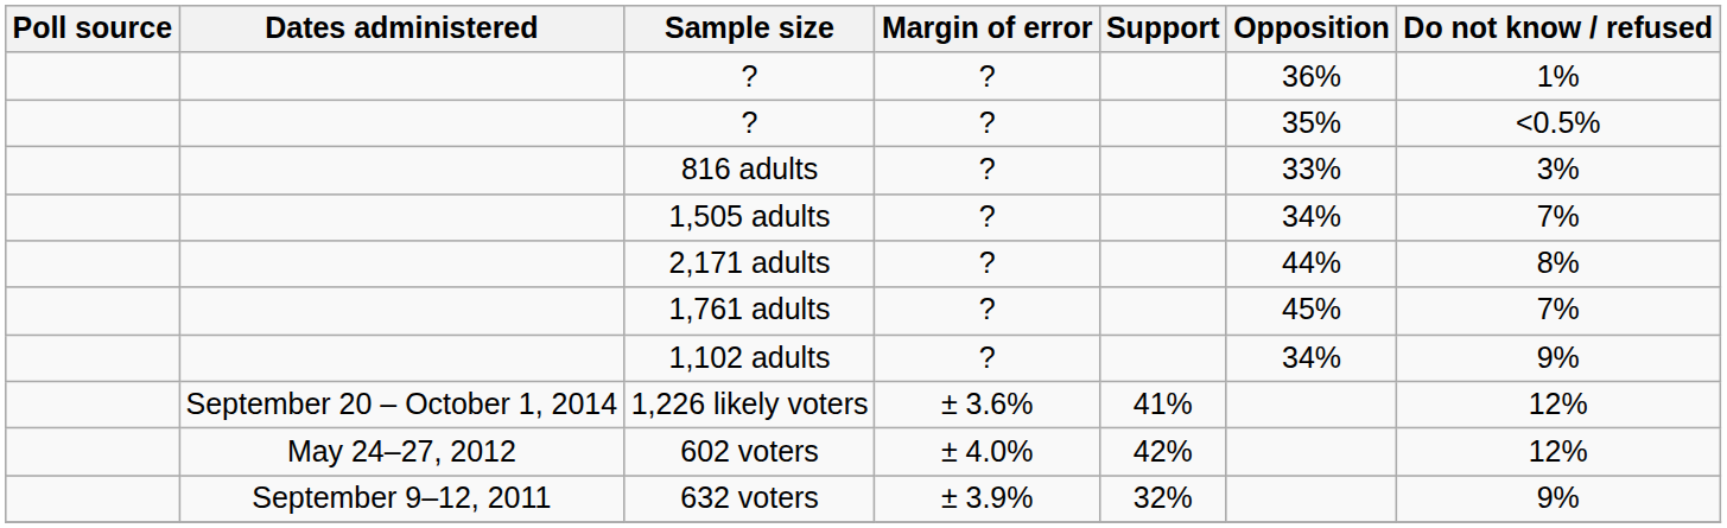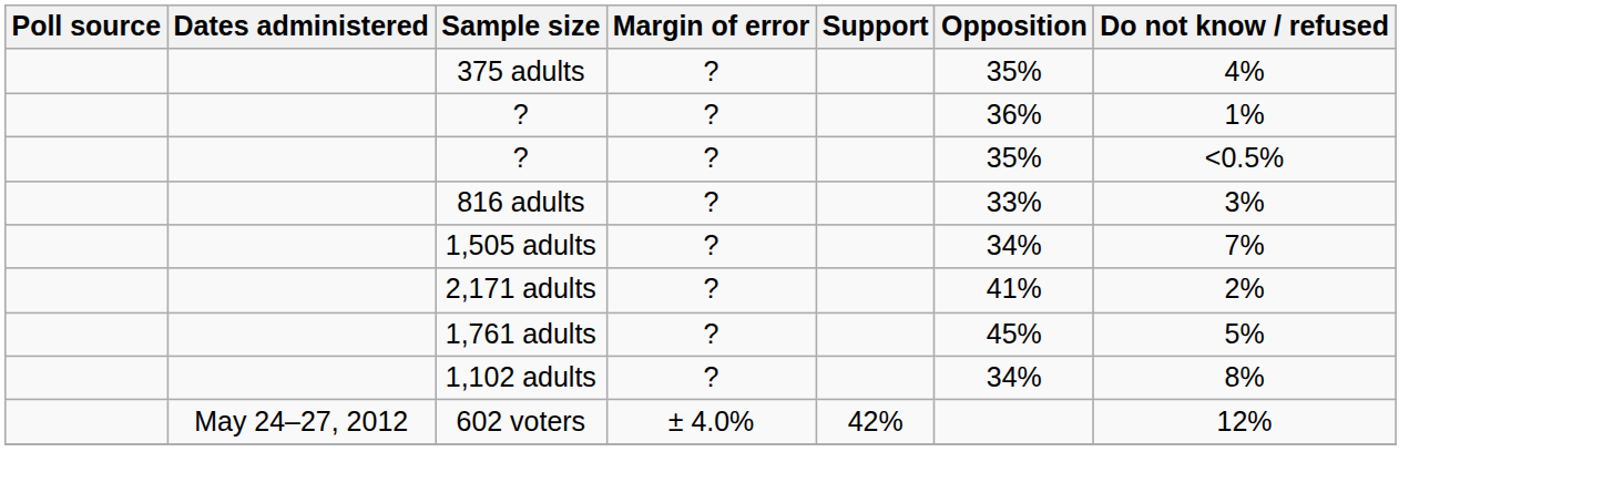 <table class="wikitable" style="text-align: center">
 <tr>
 <th>Poll source</th>
 <th>Dates administered</th>
 <th>Sample size</th>
 <th>Margin of error</th>
 <th>Support</th>
 <th>Opposition</th>
 <th>Do not know / refused</th>
+</tr>
+<tr>
+<td></td>
+<td></td>
+<td>375 adults</td>
+<td>?</td>
+<td></td>
+<td>35%</td>
+<td>4%</td>
 </tr>
 <tr>
 <td></td>
 <td></td>
 <td>?</td>
 <td>?</td>
 <td></td>
 <td>36%</td>
 <td>1%</td>
 </tr>
 <tr>
 <td></td>
 <td></td>
 <td>?</td>
 <td>?</td>
 <td></td>
 <td>35%</td>
 <td><0.5%</td>
 </tr>
 <tr>
 <td></td>
 <td></td>
 <td>816 adults</td>
 <td>?</td>
 <td></td>
 <td>33%</td>
 <td>3%</td>
 </tr>
 <tr>
 <td></td>
 <td></td>
 <td>1,505 adults</td>
 <td>?</td>
 <td></td>
 <td>34%</td>
 <td>7%</td>
 </tr>
 <tr>
 <td></td>
 <td></td>
 <td>2,171 adults</td>
 <td>?</td>
 <td></td>
-<td>44%</td>
-<td>8%</td>
+<td>41%</td>
+<td>2%</td>
 </tr>
 <tr>
 <td></td>
 <td></td>
 <td>1,761 adults</td>
 <td>?</td>
 <td></td>
 <td>45%</td>
-<td>7%</td>
+<td>5%</td>
 </tr>
 <tr>
 <td></td>
 <td></td>
 <td>1,102 adults</td>
 <td>?</td>
 <td></td>
 <td>34%</td>
-<td>9%</td>
-</tr>
-<tr>
-<td></td>
-<td>September 20 – October 1, 2014</td>
-<td>1,226 likely voters</td>
-<td>± 3.6%</td>
-<td>41%</td>
-<td></td>
-<td>12%</td>
+<td>8%</td>
 </tr>
 <tr>
 <td></td>
 <td>May 24–27, 2012</td>
 <td>602 voters</td>
 <td>± 4.0%</td>
 <td>42%</td>
 <td></td>
 <td>12%</td>
 </tr>
 <tr>
-<td></td>
-<td>September 9–12, 2011</td>
-<td>632 voters</td>
-<td>± 3.9%</td>
-<td>32%</td>
-<td></td>
-<td>9%</td>
-</tr>
-<tr>
 </tr>
 </table>
